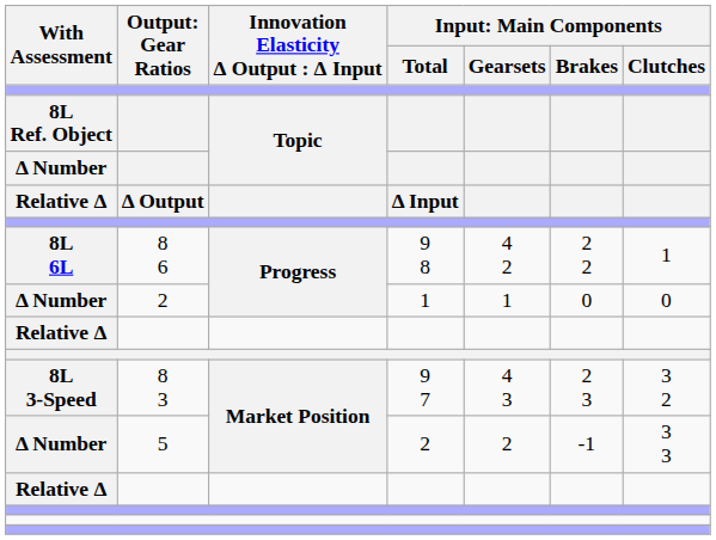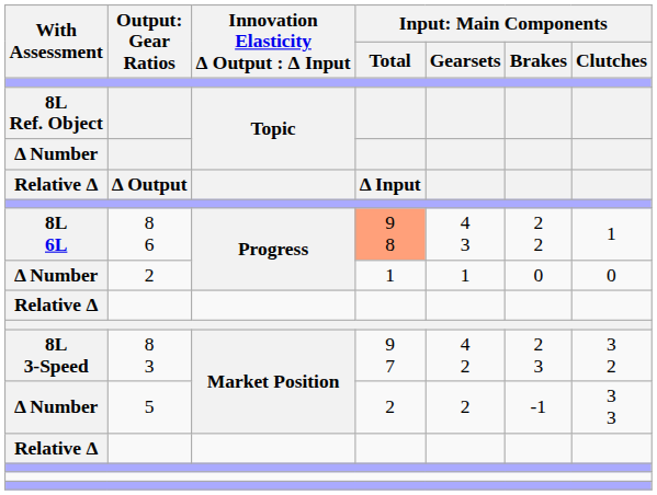 <table class="wikitable collapsible" style="text-align:center">
 <tr>
 <th rowspan=2>With<br>Assessment</th>
 <th rowspan=2>Output:<br>Gear<br>Ratios</th>
 <th rowspan=2>Innovation<br><a href='#'>Elasticity</a><br>Δ Output : Δ Input</th>
 <th colspan=4>Input: Main Components</th>
 </tr>
 <tr>
 <th>Total</th>
 <th>Gearsets</th>
 <th>Brakes</th>
 <th>Clutches</th>
 </tr>
 <tr>
 <td colspan="7" style="background:#AAF;"></td>
 </tr>
 <tr>
 <th>8L<br>Ref. Object</th>
 <th><br></th>
 <th rowspan=2>Topic</th>
 <th><br></th>
 <th><br></th>
 <th><br></th>
 <th><br></th>
 </tr>
 <tr>
 <th>Δ Number</th>
 <th></th>
 <th></th>
 <th></th>
 <th></th>
 <th></th>
 </tr>
 <tr>
 <th>Relative Δ</th>
 <th>Δ Output<br></th>
 <th><br></th>
 <th>Δ Input<br></th>
 <th></th>
 <th></th>
 <th></th>
 </tr>
 <tr>
 <td colspan="7" style="background:#AAF;"></td>
 </tr>
 <tr>
 <th>8L<br><a href='#'>6L</a></th>
 <td>8<br>6</td>
 <th rowspan=2>Progress</th>
-<td>9<br>8</td>
-<td>4<br>2</td>
+<td style="background: lightsalmon;">9<br>8</td>
+<td>4<br>3</td>
 <td>2<br>2</td>
 <td>1</td>
 </tr>
 <tr>
 <th>Δ Number</th>
 <td>2</td>
 <td>1</td>
 <td>1</td>
 <td>0</td>
 <td>0</td>
 </tr>
 <tr>
 <th>Relative Δ</th>
 <td><br></td>
 <td><strong></strong><br></td>
 <td><br></td>
 <td><br></td>
 <td><br></td>
 <td><br></td>
 </tr>
 <tr>
 <th colspan="7"></th>
 </tr>
 <tr>
 <th>8L<br>3-Speed</th>
 <td>8<br>3</td>
 <th rowspan=2>Market Position</th>
 <td>9<br>7</td>
-<td>4<br>3</td>
+<td>4<br>2</td>
 <td>2<br>3</td>
 <td>3<br>2</td>
 </tr>
 <tr>
 <th>Δ Number</th>
 <td>5</td>
 <td>2</td>
 <td>2</td>
 <td>-1</td>
 <td>3<br>3</td>
 </tr>
 <tr>
 <th>Relative Δ</th>
 <td><br></td>
 <td><strong></strong><br></td>
 <td><br></td>
 <td><br></td>
 <td><br></td>
 <td><br></td>
 </tr>
 <tr>
 <td colspan="7" style="background:#AAF;"></td>
 </tr>
 <tr>
 <td colspan="7"></td>
 </tr>
 <tr>
 <td colspan="7" style="background:#AAF;"></td>
 </tr>
 </table>
